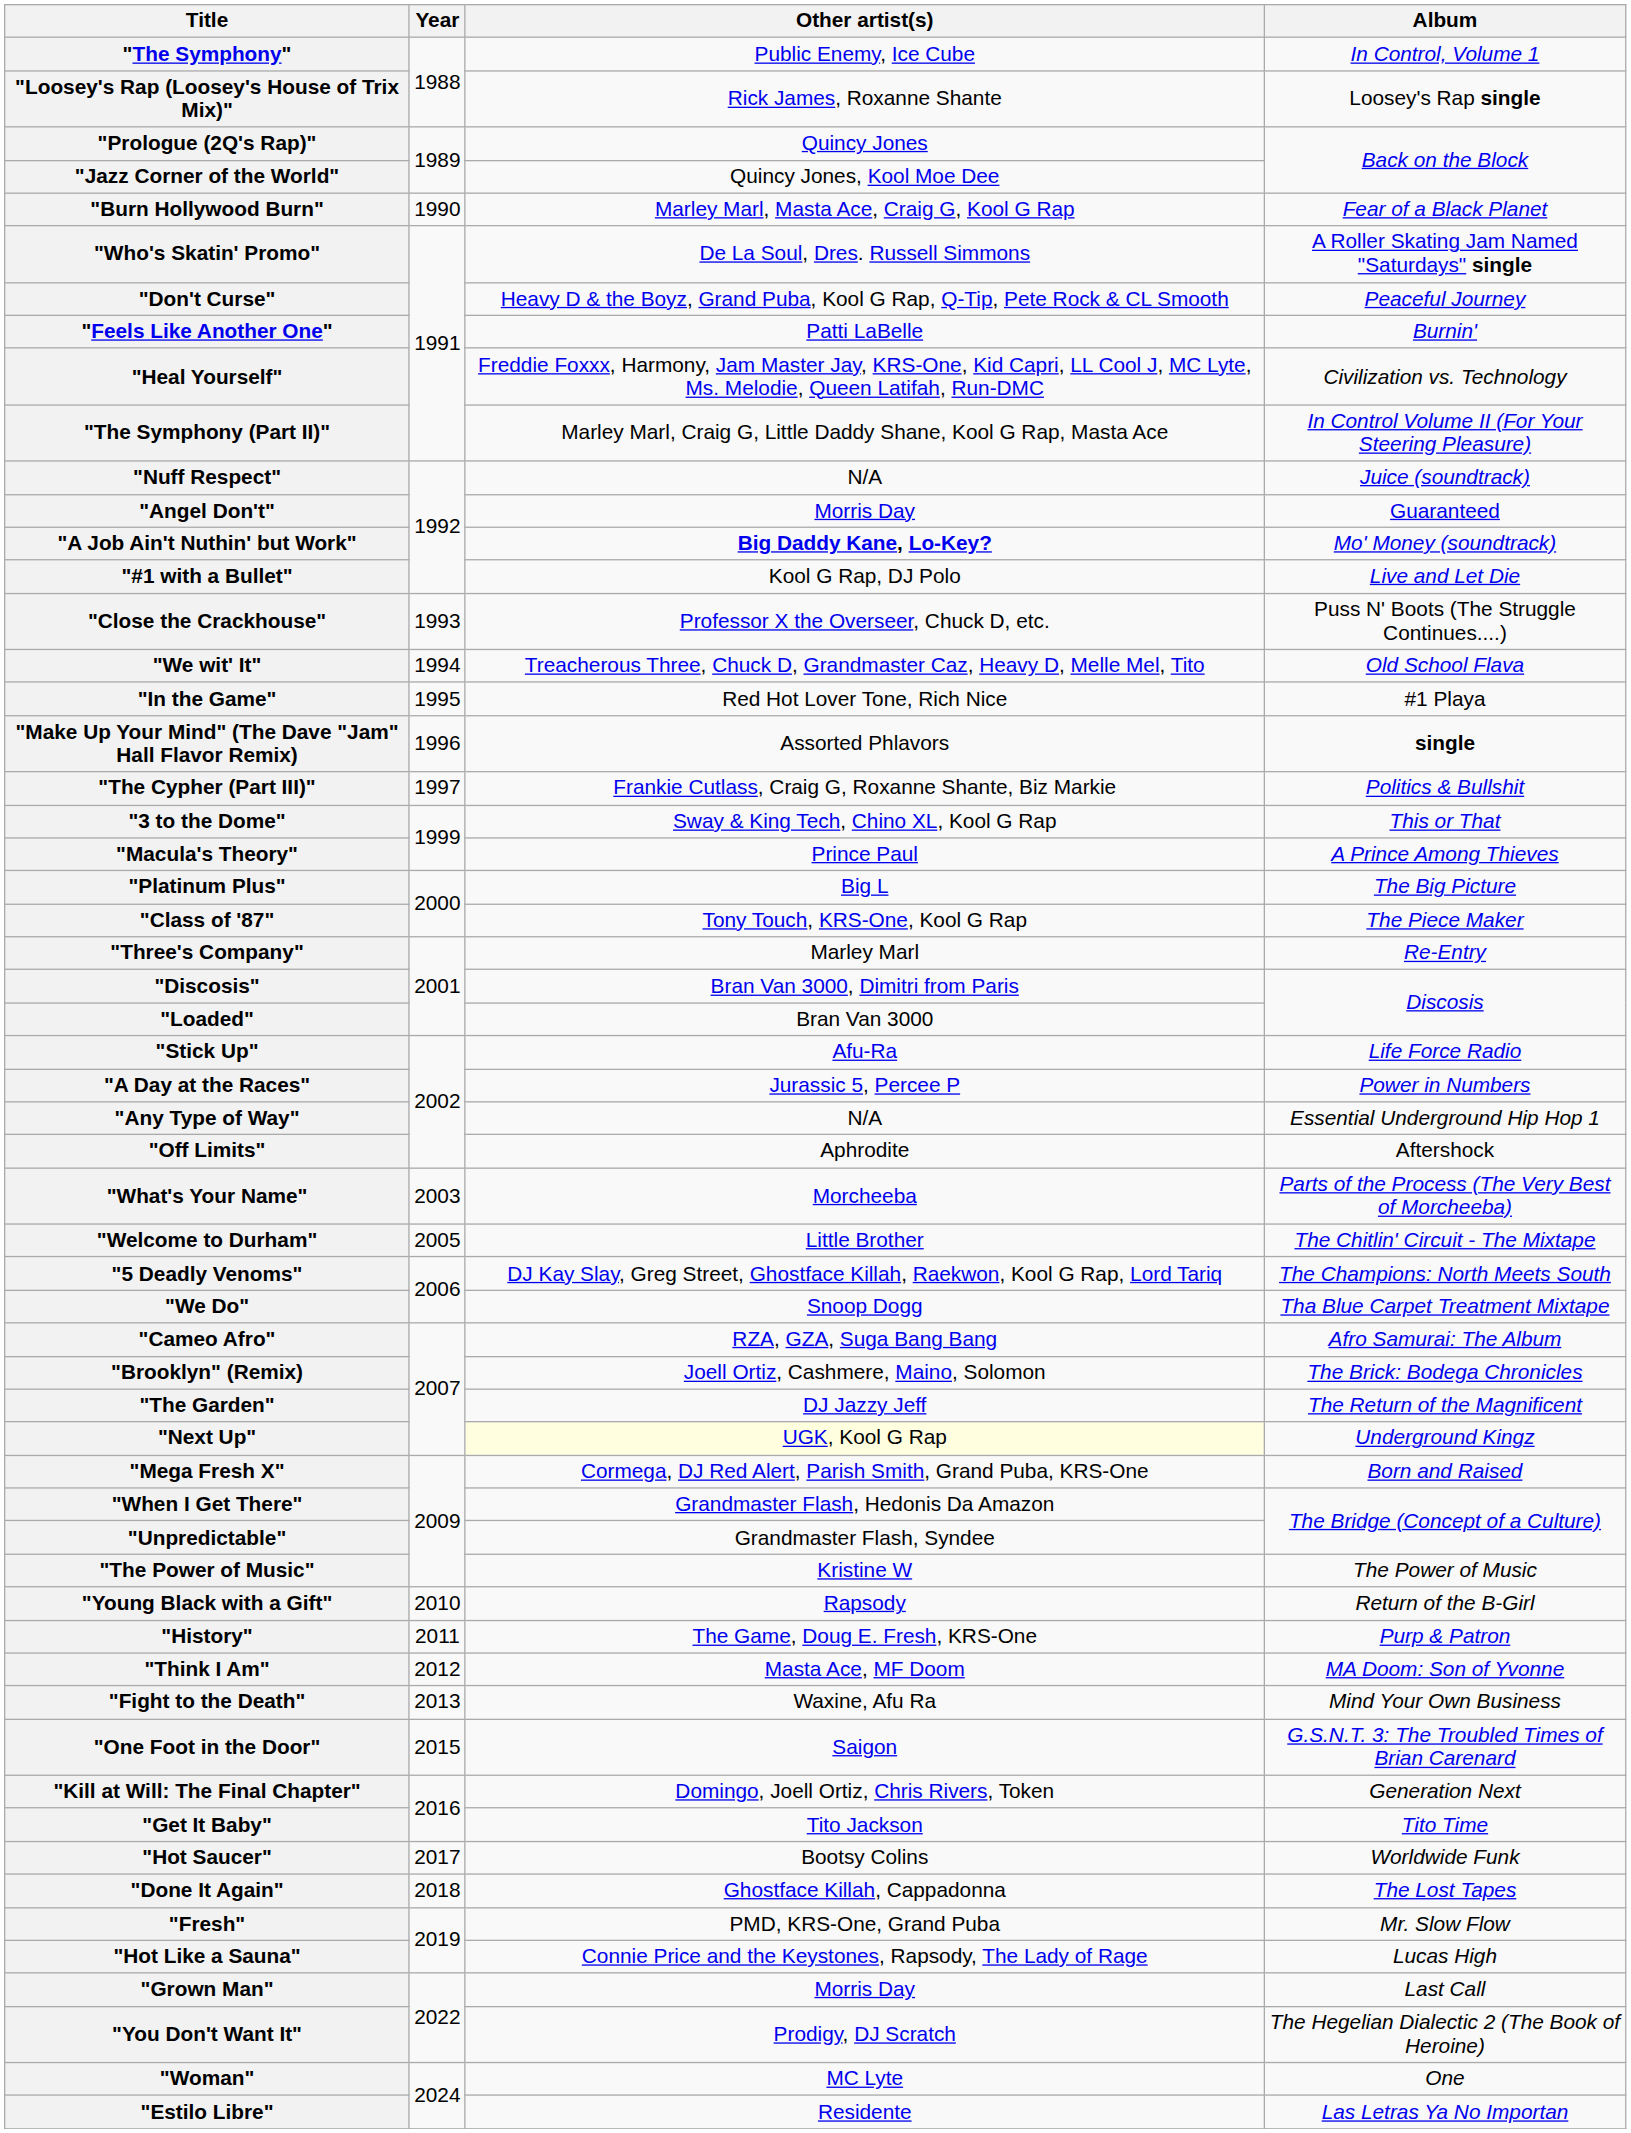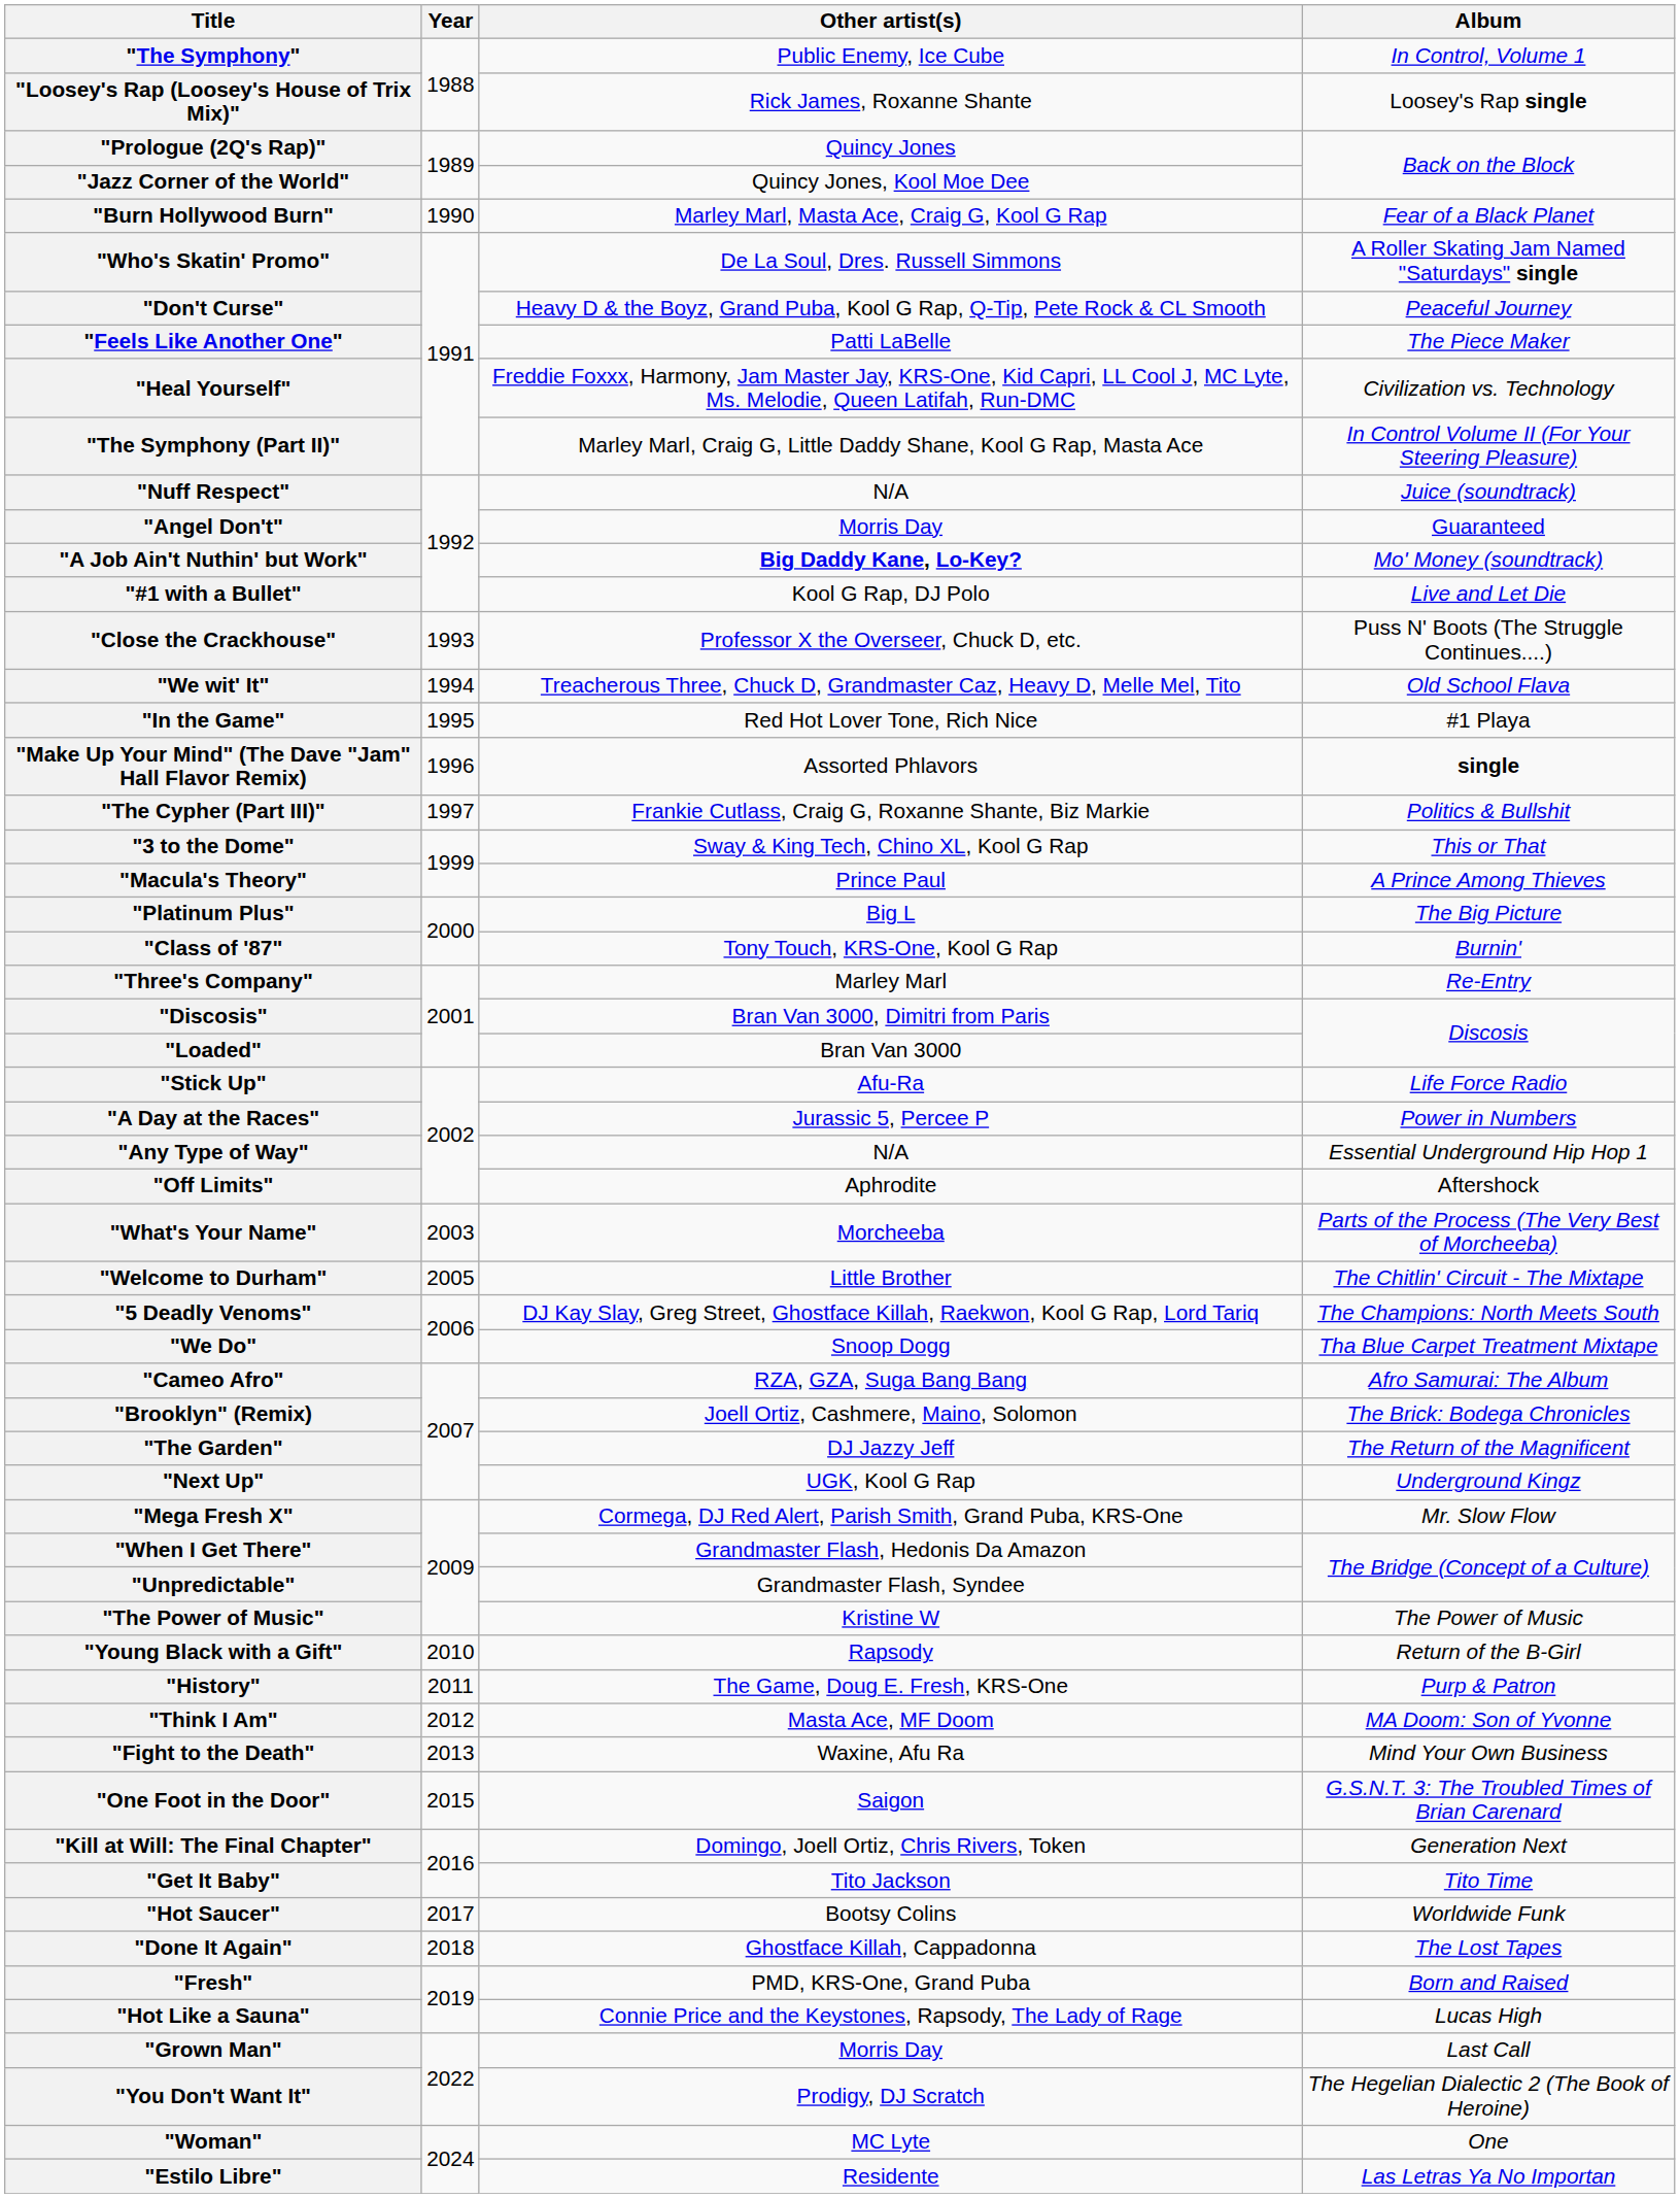 <table class="wikitable plainrowheaders" style="text-align:center;">
 <tr>
 <th scope="col" style="width:19em;">Title</th>
 <th scope="col">Year</th>
 <th scope="col">Other artist(s)</th>
 <th scope="col">Album</th>
 </tr>
 <tr>
 <th scope="row">"<a href='#'>The Symphony</a>"</th>
 <td rowspan="2">1988</td>
 <td><a href='#'>Public Enemy</a>, <a href='#'>Ice Cube</a></td>
 <td><em><a href='#'>In Control, Volume 1</a></em></td>
 </tr>
 <tr>
 <th>"Loosey's Rap (Loosey's House of Trix Mix)"</th>
 <td><a href='#'>Rick James</a>, Roxanne Shante</td>
 <td>Loosey's Rap <strong>single</strong></td>
 </tr>
 <tr>
 <th scope="row">"Prologue (2Q's Rap)"</th>
 <td rowspan="2">1989</td>
 <td><a href='#'>Quincy Jones</a></td>
 <td rowspan="2"><em><a href='#'>Back on the Block</a></em></td>
 </tr>
 <tr>
 <th scope="row">"Jazz Corner of the World"</th>
 <td>Quincy Jones, <a href='#'>Kool Moe Dee</a></td>
 </tr>
 <tr>
 <th scope="row">"Burn Hollywood Burn"</th>
 <td>1990</td>
 <td><a href='#'>Marley Marl</a>, <a href='#'>Masta Ace</a>, <a href='#'>Craig G</a>, <a href='#'>Kool G Rap</a></td>
 <td><em><a href='#'>Fear of a Black Planet</a></em></td>
 </tr>
 <tr>
 <th scope="row">"Who's Skatin' Promo"</th>
 <td rowspan="5">1991</td>
 <td><a href='#'>De La Soul</a>, <a href='#'>Dres</a>. <a href='#'>Russell Simmons</a></td>
 <td><a href='#'>A Roller Skating Jam Named "Saturdays"</a> <strong>single</strong></td>
 </tr>
 <tr>
 <th scope="row">"Don't Curse"</th>
 <td><a href='#'>Heavy D & the Boyz</a>, <a href='#'>Grand Puba</a>, Kool G Rap, <a href='#'>Q-Tip</a>, <a href='#'>Pete Rock & CL Smooth</a></td>
 <td><em><a href='#'>Peaceful Journey</a></em></td>
 </tr>
 <tr>
 <th scope="row">"<a href='#'>Feels Like Another One</a>"</th>
 <td><a href='#'>Patti LaBelle</a></td>
-<td><em><a href='#'>Burnin'</a></em></td>
+<td><em><a href='#'>The Piece Maker</a></em></td>
 </tr>
 <tr>
 <th scope="row">"Heal Yourself"</th>
 <td><a href='#'>Freddie Foxxx</a>, Harmony, <a href='#'>Jam Master Jay</a>, <a href='#'>KRS-One</a>, <a href='#'>Kid Capri</a>, <a href='#'>LL Cool J</a>, <a href='#'>MC Lyte</a>, <a href='#'>Ms. Melodie</a>, <a href='#'>Queen Latifah</a>, <a href='#'>Run-DMC</a></td>
 <td><em>Civilization vs. Technology</em></td>
 </tr>
 <tr>
 <th>"The Symphony (Part II)"</th>
 <td>Marley Marl, Craig G, Little Daddy Shane, Kool G Rap, Masta Ace</td>
 <td><em><a href='#'>In Control Volume II (For Your Steering Pleasure)</a></em></td>
 </tr>
 <tr>
 <th scope="row">"Nuff Respect"</th>
 <td rowspan="4">1992</td>
 <td>N/A</td>
 <td><em><a href='#'>Juice (soundtrack)</a></em></td>
 </tr>
 <tr>
 <th>"Angel Don't"</th>
 <td><a href='#'>Morris Day</a></td>
 <td><a href='#'>Guaranteed</a></td>
 </tr>
 <tr>
 <th scope="row">"A Job Ain't Nuthin' but Work"</th>
 <td><strong><a href='#'>Big Daddy Kane</a>, <a href='#'>Lo-Key?</a></strong></td>
 <td><em><a href='#'>Mo' Money (soundtrack)</a></em></td>
 </tr>
 <tr>
 <th scope="row">"#1 with a Bullet"</th>
 <td>Kool G Rap, DJ Polo</td>
 <td><em><a href='#'>Live and Let Die</a></em></td>
 </tr>
 <tr>
 <th>"Close the Crackhouse"</th>
 <td>1993</td>
 <td><a href='#'>Professor X the Overseer</a>, Chuck D, etc.</td>
 <td>Puss N' Boots (The Struggle Continues....)</td>
 </tr>
 <tr>
 <th scope="row">"We wit' It"</th>
 <td>1994</td>
 <td><a href='#'>Treacherous Three</a>, <a href='#'>Chuck D</a>, <a href='#'>Grandmaster Caz</a>, <a href='#'>Heavy D</a>, <a href='#'>Melle Mel</a>, <a href='#'>Tito</a></td>
 <td><em><a href='#'>Old School Flava</a></em></td>
 </tr>
 <tr>
 <th>"In the Game"</th>
 <td>1995</td>
 <td>Red Hot Lover Tone, Rich Nice</td>
 <td>#1 Playa</td>
 </tr>
 <tr>
 <th scope="row">"Make Up Your Mind" (The Dave "Jam" Hall Flavor Remix)</th>
 <td>1996</td>
 <td>Assorted Phlavors</td>
 <td><strong>single</strong></td>
 </tr>
 <tr>
 <th>"The Cypher (Part III)"</th>
 <td>1997</td>
 <td><a href='#'>Frankie Cutlass</a>, Craig G, Roxanne Shante, Biz Markie</td>
 <td><em><a href='#'>Politics & Bullshit</a></em></td>
 </tr>
 <tr>
 <th>"3 to the Dome"</th>
 <td rowspan="2">1999</td>
 <td><a href='#'>Sway & King Tech</a>, <a href='#'>Chino XL</a>, Kool G Rap</td>
 <td><em><a href='#'>This or That</a></em></td>
 </tr>
 <tr>
 <th scope="row">"Macula's Theory"</th>
 <td><a href='#'>Prince Paul</a></td>
 <td><em><a href='#'>A Prince Among Thieves</a></em></td>
 </tr>
 <tr>
 <th scope="row">"Platinum Plus"</th>
 <td rowspan="2">2000</td>
 <td><a href='#'>Big L</a></td>
 <td><em><a href='#'>The Big Picture</a></em></td>
 </tr>
 <tr>
 <th scope="row">"Class of '87"</th>
 <td><a href='#'>Tony Touch</a>, <a href='#'>KRS-One</a>, Kool G Rap</td>
-<td><em><a href='#'>The Piece Maker</a></em></td>
+<td><em><a href='#'>Burnin'</a></em></td>
 </tr>
 <tr>
 <th scope="row">"Three's Company"</th>
 <td rowspan="3">2001</td>
 <td>Marley Marl</td>
 <td><em><a href='#'>Re-Entry</a></em></td>
 </tr>
 <tr>
 <th scope="row">"Discosis"</th>
 <td><a href='#'>Bran Van 3000</a>, <a href='#'>Dimitri from Paris</a></td>
 <td rowspan="2"><em><a href='#'>Discosis</a></em></td>
 </tr>
 <tr>
 <th scope="row">"Loaded"</th>
 <td>Bran Van 3000</td>
 </tr>
 <tr>
 <th scope="row">"Stick Up"</th>
 <td rowspan="4">2002</td>
 <td><a href='#'>Afu-Ra</a></td>
 <td><em><a href='#'>Life Force Radio</a></em></td>
 </tr>
 <tr>
 <th scope="row">"A Day at the Races"</th>
 <td><a href='#'>Jurassic 5</a>, <a href='#'>Percee P</a></td>
 <td><em><a href='#'>Power in Numbers</a></em></td>
 </tr>
 <tr>
 <th scope="row">"Any Type of Way"</th>
 <td>N/A</td>
 <td><em>Essential Underground Hip Hop 1</em></td>
 </tr>
 <tr>
 <th>"Off Limits"</th>
 <td>Aphrodite</td>
 <td>Aftershock</td>
 </tr>
 <tr>
 <th scope="row">"What's Your Name"</th>
 <td>2003</td>
 <td><a href='#'>Morcheeba</a></td>
 <td><em><a href='#'>Parts of the Process (The Very Best of Morcheeba)</a></em></td>
 </tr>
 <tr>
 <th scope="row">"Welcome to Durham"</th>
 <td>2005</td>
 <td><a href='#'>Little Brother</a></td>
 <td><em><a href='#'>The Chitlin' Circuit - The Mixtape</a></em></td>
 </tr>
 <tr>
 <th scope="row">"5 Deadly Venoms"</th>
 <td rowspan="2">2006</td>
 <td><a href='#'>DJ Kay Slay</a>, Greg Street, <a href='#'>Ghostface Killah</a>, <a href='#'>Raekwon</a>, Kool G Rap, <a href='#'>Lord Tariq</a></td>
 <td><em><a href='#'>The Champions: North Meets South</a></em></td>
 </tr>
 <tr>
 <th scope="row">"We Do"</th>
 <td><a href='#'>Snoop Dogg</a></td>
 <td><em><a href='#'>Tha Blue Carpet Treatment Mixtape</a></em></td>
 </tr>
 <tr>
 <th scope="row">"Cameo Afro"</th>
 <td rowspan="4">2007</td>
 <td><a href='#'>RZA</a>, <a href='#'>GZA</a>, <a href='#'>Suga Bang Bang</a></td>
 <td><em><a href='#'>Afro Samurai: The Album</a></em></td>
 </tr>
 <tr>
 <th scope="row">"Brooklyn" (Remix)</th>
 <td><a href='#'>Joell Ortiz</a>, Cashmere, <a href='#'>Maino</a>, Solomon</td>
 <td><em><a href='#'>The Brick: Bodega Chronicles</a></em></td>
 </tr>
 <tr>
 <th scope="row">"The Garden"</th>
 <td><a href='#'>DJ Jazzy Jeff</a></td>
 <td><em><a href='#'>The Return of the Magnificent</a></em></td>
 </tr>
 <tr>
 <th scope="row">"Next Up"</th>
-<td style="background: lightyellow;"><a href='#'>UGK</a>, Kool G Rap</td>
+<td><a href='#'>UGK</a>, Kool G Rap</td>
 <td><em><a href='#'>Underground Kingz</a></em></td>
 </tr>
 <tr>
 <th scope="row">"Mega Fresh X"</th>
 <td rowspan="4">2009</td>
 <td><a href='#'>Cormega</a>, <a href='#'>DJ Red Alert</a>, <a href='#'>Parish Smith</a>, Grand Puba, KRS-One</td>
-<td><em><a href='#'>Born and Raised</a></em></td>
+<td><em>Mr. Slow Flow</em></td>
 </tr>
 <tr>
 <th scope="row">"When I Get There"</th>
 <td><a href='#'>Grandmaster Flash</a>, Hedonis Da Amazon</td>
 <td rowspan="2"><em><a href='#'>The Bridge (Concept of a Culture)</a></em></td>
 </tr>
 <tr>
 <th scope="row">"Unpredictable"</th>
 <td>Grandmaster Flash, Syndee</td>
 </tr>
 <tr>
 <th>"The Power of Music"</th>
 <td><a href='#'>Kristine W</a></td>
 <td><em>The Power of Music</em></td>
 </tr>
 <tr>
 <th scope="row">"Young Black with a Gift"</th>
 <td>2010</td>
 <td><a href='#'>Rapsody</a></td>
 <td><em>Return of the B-Girl</em></td>
 </tr>
 <tr>
 <th scope="row">"History"</th>
 <td>2011</td>
 <td><a href='#'>The Game</a>, <a href='#'>Doug E. Fresh</a>, KRS-One</td>
 <td><em><a href='#'>Purp & Patron</a></em></td>
 </tr>
 <tr>
 <th scope="row">"Think I Am"</th>
 <td>2012</td>
 <td><a href='#'>Masta Ace</a>, <a href='#'>MF Doom</a></td>
 <td><em><a href='#'>MA Doom: Son of Yvonne</a></em></td>
 </tr>
 <tr>
 <th>"Fight to the Death"</th>
 <td>2013</td>
 <td>Waxine, Afu Ra</td>
 <td><em>Mind Your Own Business</em></td>
 </tr>
 <tr>
 <th scope="row">"One Foot in the Door"</th>
 <td>2015</td>
 <td><a href='#'>Saigon</a></td>
 <td><em><a href='#'>G.S.N.T. 3: The Troubled Times of Brian Carenard</a></em></td>
 </tr>
 <tr>
 <th scope="row">"Kill at Will: The Final Chapter"</th>
 <td rowspan="2">2016</td>
 <td><a href='#'>Domingo</a>, Joell Ortiz, <a href='#'>Chris Rivers</a>, Token</td>
 <td><em>Generation Next</em></td>
 </tr>
 <tr>
 <th scope="row">"Get It Baby"</th>
 <td><a href='#'>Tito Jackson</a></td>
 <td><em><a href='#'>Tito Time</a></em></td>
 </tr>
 <tr>
 <th>"Hot Saucer"</th>
 <td>2017</td>
 <td>Bootsy Colins</td>
 <td><em>Worldwide Funk</em></td>
 </tr>
 <tr>
 <th>"Done It Again"</th>
 <td>2018</td>
 <td><a href='#'>Ghostface Killah</a>, Cappadonna</td>
 <td><a href='#'><em>The Lost Tapes</em></a></td>
 </tr>
 <tr>
 <th>"Fresh"</th>
 <td rowspan="2">2019</td>
 <td>PMD, KRS-One, Grand Puba</td>
-<td><em>Mr. Slow Flow</em></td>
+<td><em><a href='#'>Born and Raised</a></em></td>
 </tr>
 <tr>
 <th>"Hot Like a Sauna"</th>
 <td><a href='#'>Connie Price and the Keystones</a>, Rapsody, <a href='#'>The Lady of Rage</a></td>
 <td><em>Lucas High</em></td>
 </tr>
 <tr>
 <th>"Grown Man"</th>
 <td rowspan="2">2022</td>
 <td><a href='#'>Morris Day</a></td>
 <td><em>Last Call</em></td>
 </tr>
 <tr>
 <th scope="row">"You Don't Want It"</th>
 <td><a href='#'>Prodigy</a>, <a href='#'>DJ Scratch</a></td>
 <td><em>The Hegelian Dialectic 2 (The Book of Heroine)</em></td>
 </tr>
 <tr>
 <th>"Woman"</th>
 <td rowspan="2">2024</td>
 <td><a href='#'>MC Lyte</a></td>
 <td><em>One</em></td>
 </tr>
 <tr>
 <th>"Estilo Libre"</th>
 <td><a href='#'>Residente</a></td>
 <td><em><a href='#'>Las Letras Ya No Importan</a></em></td>
 </tr>
 </table>
